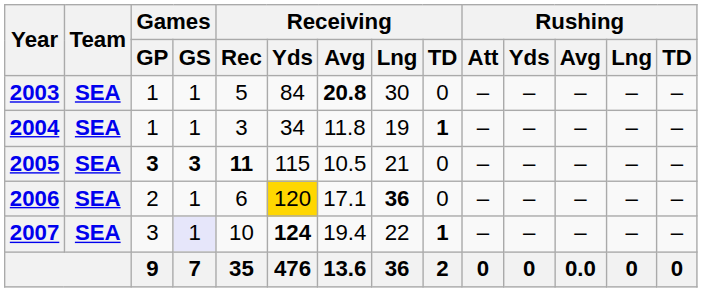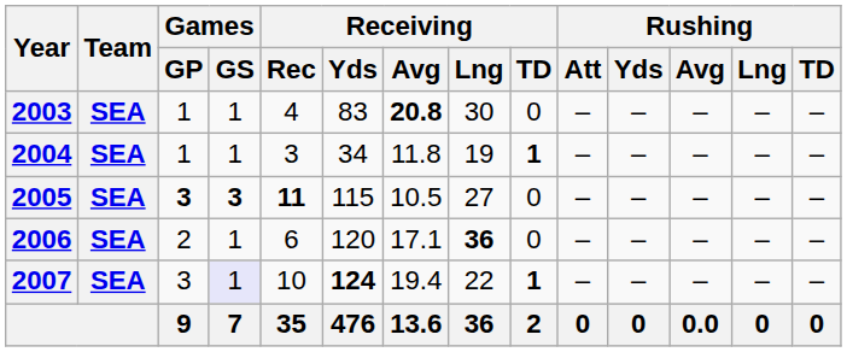 <table class="wikitable" style="text-align:center;">
 <tr>
 <th rowspan="2">Year</th>
 <th rowspan="2">Team</th>
 <th colspan="2">Games</th>
 <th colspan="5">Receiving</th>
 <th colspan="5">Rushing</th>
 </tr>
 <tr>
 <th>GP</th>
 <th>GS</th>
 <th>Rec</th>
 <th>Yds</th>
 <th>Avg</th>
 <th>Lng</th>
 <th>TD</th>
 <th>Att</th>
 <th>Yds</th>
 <th>Avg</th>
 <th>Lng</th>
 <th>TD</th>
 </tr>
 <tr>
 <th><a href='#'>2003</a></th>
 <th><a href='#'>SEA</a></th>
 <td>1</td>
 <td>1</td>
-<td>5</td>
-<td>84</td>
+<td>4</td>
+<td>83</td>
 <td><strong>20.8</strong></td>
 <td>30</td>
 <td>0</td>
 <td>–</td>
 <td>–</td>
 <td>–</td>
 <td>–</td>
 <td>–</td>
 </tr>
 <tr>
 <th><a href='#'>2004</a></th>
 <th><a href='#'>SEA</a></th>
 <td>1</td>
 <td>1</td>
 <td>3</td>
 <td>34</td>
 <td>11.8</td>
 <td>19</td>
 <td><strong>1</strong></td>
 <td>–</td>
 <td>–</td>
 <td>–</td>
 <td>–</td>
 <td>–</td>
 </tr>
 <tr>
 <th><a href='#'>2005</a></th>
 <th><a href='#'>SEA</a></th>
 <td><strong>3</strong></td>
 <td><strong>3</strong></td>
 <td><strong>11</strong></td>
 <td>115</td>
 <td>10.5</td>
-<td>21</td>
+<td>27</td>
 <td>0</td>
 <td>–</td>
 <td>–</td>
 <td>–</td>
 <td>–</td>
 <td>–</td>
 </tr>
 <tr>
 <th><a href='#'>2006</a></th>
 <th><a href='#'>SEA</a></th>
 <td>2</td>
 <td>1</td>
 <td>6</td>
-<td style="background: gold;">120</td>
+<td>120</td>
 <td>17.1</td>
 <td><strong>36</strong></td>
 <td>0</td>
 <td>–</td>
 <td>–</td>
 <td>–</td>
 <td>–</td>
 <td>–</td>
 </tr>
 <tr>
 <th><a href='#'>2007</a></th>
 <th><a href='#'>SEA</a></th>
 <td>3</td>
 <td style="background: lavender;">1</td>
 <td>10</td>
 <td><strong>124</strong></td>
 <td>19.4</td>
 <td>22</td>
 <td><strong>1</strong></td>
 <td>–</td>
 <td>–</td>
 <td>–</td>
 <td>–</td>
 <td>–</td>
 </tr>
 <tr>
 <th colspan="2"></th>
 <th>9</th>
 <th>7</th>
 <th>35</th>
 <th>476</th>
 <th>13.6</th>
 <th>36</th>
 <th>2</th>
 <th>0</th>
 <th>0</th>
 <th>0.0</th>
 <th>0</th>
 <th>0</th>
 </tr>
 </table>
